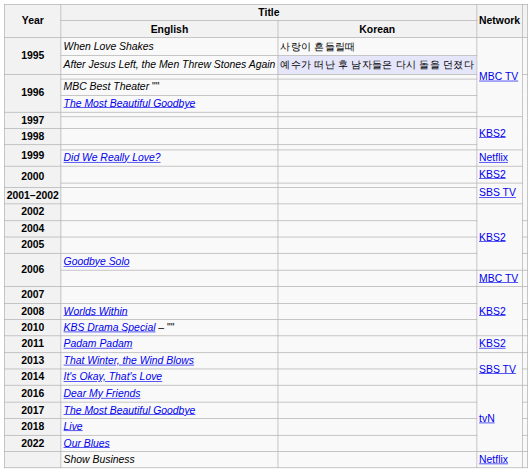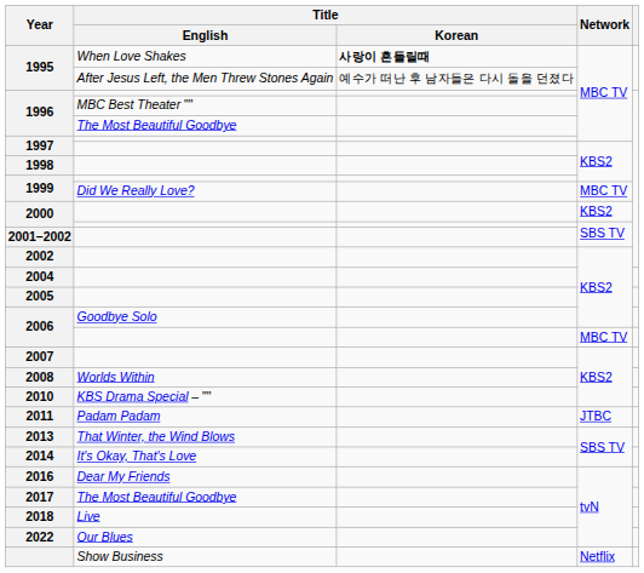 <table class="wikitable plainrowheaders sortable">
 <tr>
 <th scope="col" rowspan="2">Year</th>
 <th scope="col" colspan="2">Title</th>
 <th rowspan="2">Network</th>
 <th scope="col" rowspan="2" class="unsortable"></th>
 </tr>
 <tr>
 <th>English</th>
 <th>Korean</th>
 </tr>
 <tr>
 <th scope="row" rowspan="2">1995</th>
 <td><em>When Love Shakes</em></td>
-<td>사랑이 흔들릴때</td>
+<td><strong>사랑이 흔들릴때</strong></td>
 <td rowspan="6"><a href='#'>MBC TV</a></td>
 <td rowspan="2"></td>
 </tr>
 <tr>
 <td><em>After Jesus Left, the Men Threw Stones Again</em></td>
-<td style="background: lavender;">예수가 떠난 후 남자들은 다시 돌을 던졌다</td>
+<td>예수가 떠난 후 남자들은 다시 돌을 던졌다</td>
 </tr>
 <tr>
 <th scope="row" rowspan="3">1996</th>
 <td><em></em></td>
 <td></td>
 <td rowspan="12"></td>
 </tr>
 <tr>
 <td><em>MBC Best Theater</em> ""</td>
 <td></td>
 </tr>
 <tr>
 <td><em><a href='#'>The Most Beautiful Goodbye</a></em></td>
 <td></td>
 </tr>
 <tr>
 <th scope="row" rowspan="2">1997</th>
 <td><em></em></td>
 <td></td>
 </tr>
 <tr>
 <td><em></em></td>
 <td></td>
 <td rowspan="3"><a href='#'>KBS2</a></td>
 </tr>
 <tr>
 <th scope="row">1998</th>
 <td><em></em></td>
 <td></td>
 </tr>
 <tr>
 <th scope="row" rowspan="2">1999</th>
 <td><em></em></td>
 <td></td>
 </tr>
 <tr>
 <td><em><a href='#'>Did We Really Love?</a></em></td>
 <td></td>
-<td><a href='#'>Netflix</a></td>
+<td><a href='#'>MBC TV</a></td>
 </tr>
 <tr>
 <th scope="row" rowspan="2">2000</th>
 <td><em></em></td>
 <td></td>
 <td><a href='#'>KBS2</a></td>
 </tr>
 <tr>
 <td><em></em></td>
 <td></td>
 <td rowspan="2"><a href='#'>SBS TV</a></td>
 </tr>
 <tr>
 <th scope="row">2001–2002</th>
 <td><em></em></td>
 <td></td>
 </tr>
 <tr>
 <th scope="row">2002</th>
 <td><em></em></td>
 <td></td>
 <td rowspan="4"><a href='#'>KBS2</a></td>
 </tr>
 <tr>
 <th scope="row">2004</th>
 <td><em></em></td>
 <td></td>
 <td></td>
 </tr>
 <tr>
 <th scope="row">2005</th>
 <td><em></em></td>
 <td></td>
 <td></td>
 </tr>
 <tr>
 <th scope="row" rowspan="2">2006</th>
 <td><em><a href='#'>Goodbye Solo</a></em></td>
 <td></td>
 <td></td>
 </tr>
 <tr>
 <td><em></em></td>
 <td></td>
 <td><a href='#'>MBC TV</a></td>
 <td></td>
 </tr>
 <tr>
 <th scope="row">2007</th>
 <td><em></em></td>
 <td></td>
 <td rowspan="3"><a href='#'>KBS2</a></td>
 <td></td>
 </tr>
 <tr>
 <th scope="row">2008</th>
 <td><em><a href='#'>Worlds Within</a></em></td>
 <td></td>
 <td></td>
 </tr>
 <tr>
 <th scope="row">2010</th>
 <td><em><a href='#'>KBS Drama Special</a></em> – ""</td>
 <td></td>
 <td></td>
 </tr>
 <tr>
 <th scope="row">2011</th>
 <td><em><a href='#'>Padam Padam</a></em></td>
 <td></td>
-<td><a href='#'>KBS2</a></td>
+<td><a href='#'>JTBC</a></td>
 <td></td>
 </tr>
 <tr>
 <th scope="row">2013</th>
 <td><em><a href='#'>That Winter, the Wind Blows</a></em></td>
 <td></td>
 <td rowspan="2"><a href='#'>SBS TV</a></td>
 <td></td>
 </tr>
 <tr>
 <th scope="row">2014</th>
 <td><em><a href='#'>It's Okay, That's Love</a></em></td>
 <td></td>
 <td></td>
 </tr>
 <tr>
 <th scope="row">2016</th>
 <td><em><a href='#'>Dear My Friends</a></em></td>
 <td></td>
 <td rowspan="4"><a href='#'>tvN</a></td>
 <td></td>
 </tr>
 <tr>
 <th scope="row">2017</th>
 <td><em><a href='#'>The Most Beautiful Goodbye</a></em></td>
 <td></td>
 <td></td>
 </tr>
 <tr>
 <th scope="row">2018</th>
 <td><em><a href='#'>Live</a></em></td>
 <td></td>
 <td></td>
 </tr>
 <tr>
 <th scope="row">2022</th>
 <td><em><a href='#'>Our Blues</a></em></td>
 <td></td>
 <td></td>
 </tr>
 <tr>
 <th scope="row"></th>
 <td><em>Show Business</em></td>
 <td></td>
 <td><a href='#'>Netflix</a></td>
 <td></td>
 </tr>
 </table>
